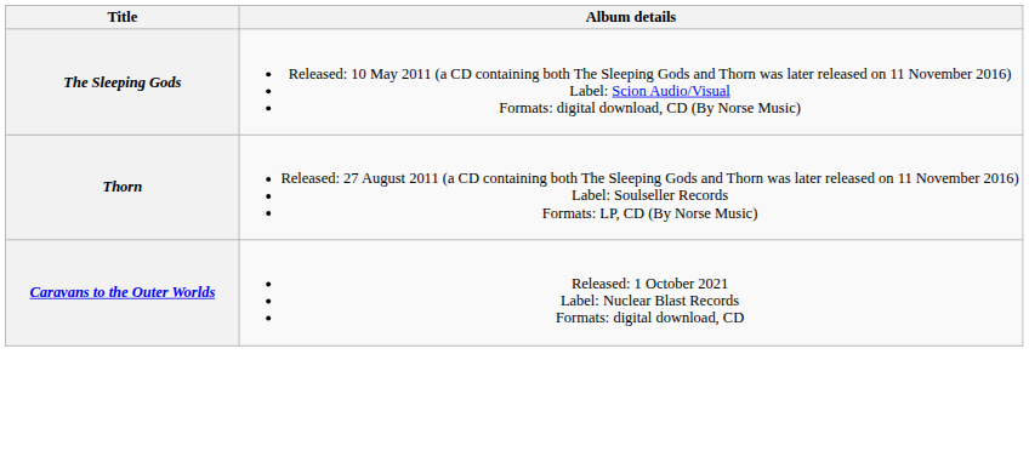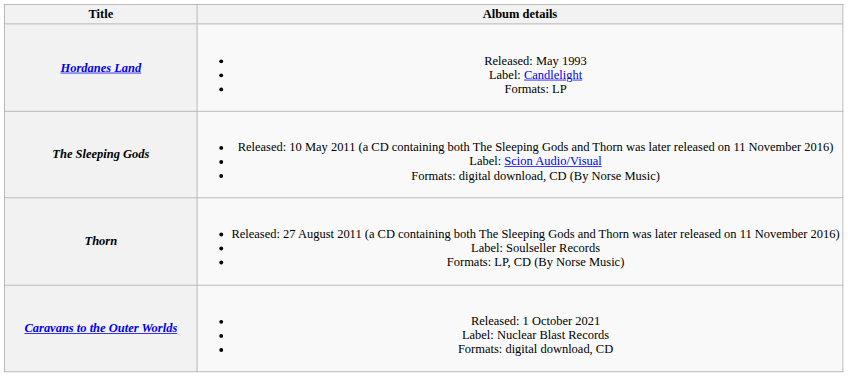 <table class="wikitable plainrowheaders" style="text-align:center;">
 <tr>
 <th scope="col" style="width:15em;">Title</th>
 <th scope="col">Album details</th>
+</tr>
+<tr>
+<th scope="row"><em><a href='#'>Hordanes Land</a></em></th>
+<td><br><ul><li>Released: May 1993</li><li>Label: <a href='#'>Candlelight</a></li><li>Formats: LP</li></ul></td>
 </tr>
 <tr>
 <th scope="row"><em>The Sleeping Gods</em></th>
 <td><br><ul><li>Released: 10 May 2011 (a CD containing both The Sleeping Gods and Thorn was later released on 11 November 2016)</li><li>Label: <a href='#'>Scion Audio/Visual</a></li><li>Formats: digital download, CD (By Norse Music)</li></ul></td>
 </tr>
 <tr>
 <th scope="row"><em>Thorn</em></th>
 <td><br><ul><li>Released: 27 August 2011 (a CD containing both The Sleeping Gods and Thorn was later released on 11 November 2016)</li><li>Label: Soulseller Records</li><li>Formats: LP, CD (By Norse Music)</li></ul></td>
 </tr>
 <tr>
 <th scope="row"><em><a href='#'>Caravans to the Outer Worlds</a></em></th>
 <td><br><ul><li>Released: 1 October 2021</li><li>Label: Nuclear Blast Records</li><li>Formats: digital download, CD</li></ul></td>
 </tr>
 </table>
